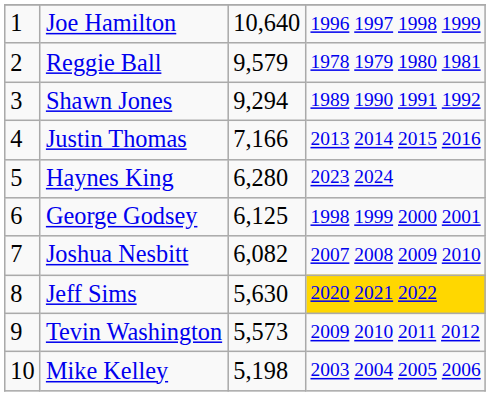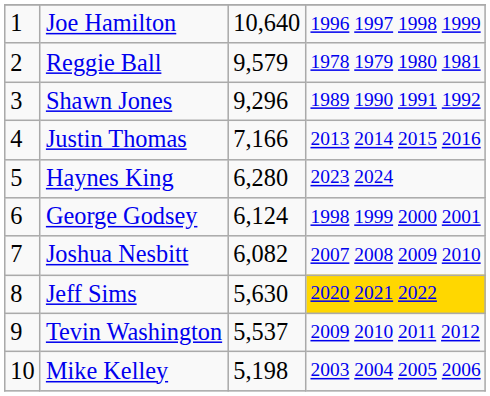 <table class="wikitable">
 <tr>
 </tr>
 <tr>
 <td>1</td>
 <td><a href='#'>Joe Hamilton</a></td>
 <td><abbr>10,640</abbr></td>
 <td style="font-size:80%;"><a href='#'>1996</a> <a href='#'>1997</a> <a href='#'>1998</a> <a href='#'>1999</a></td>
 </tr>
 <tr>
 <td>2</td>
 <td><a href='#'>Reggie Ball</a></td>
 <td><abbr>9,579</abbr></td>
 <td style="font-size:80%;"><a href='#'>1978</a> <a href='#'>1979</a> <a href='#'>1980</a> <a href='#'>1981</a></td>
 </tr>
 <tr>
 <td>3</td>
 <td><a href='#'>Shawn Jones</a></td>
-<td><abbr>9,294</abbr></td>
+<td><abbr>9,296</abbr></td>
 <td style="font-size:80%;"><a href='#'>1989</a> <a href='#'>1990</a> <a href='#'>1991</a> <a href='#'>1992</a></td>
 </tr>
 <tr>
 <td>4</td>
 <td><a href='#'>Justin Thomas</a></td>
 <td><abbr>7,166</abbr></td>
 <td style="font-size:80%;"><a href='#'>2013</a> <a href='#'>2014</a> <a href='#'>2015</a> <a href='#'>2016</a></td>
 </tr>
 <tr>
 <td>5</td>
 <td><a href='#'>Haynes King</a></td>
 <td><abbr>6,280</abbr></td>
 <td style="font-size:80%;"><a href='#'>2023</a> <a href='#'>2024</a></td>
 </tr>
 <tr>
 <td>6</td>
 <td><a href='#'>George Godsey</a></td>
-<td><abbr>6,125</abbr></td>
+<td><abbr>6,124</abbr></td>
 <td style="font-size:80%;"><a href='#'>1998</a> <a href='#'>1999</a> <a href='#'>2000</a> <a href='#'>2001</a></td>
 </tr>
 <tr>
 <td>7</td>
 <td><a href='#'>Joshua Nesbitt</a></td>
 <td><abbr>6,082</abbr></td>
 <td style="font-size:80%;"><a href='#'>2007</a> <a href='#'>2008</a> <a href='#'>2009</a> <a href='#'>2010</a></td>
 </tr>
 <tr>
 <td>8</td>
 <td><a href='#'>Jeff Sims</a></td>
 <td><abbr>5,630</abbr></td>
 <td style="background: gold; font-size:80%;"><a href='#'>2020</a> <a href='#'>2021</a> <a href='#'>2022</a></td>
 </tr>
 <tr>
 <td>9</td>
 <td><a href='#'>Tevin Washington</a></td>
-<td><abbr>5,573</abbr></td>
+<td><abbr>5,537</abbr></td>
 <td style="font-size:80%;"><a href='#'>2009</a> <a href='#'>2010</a> <a href='#'>2011</a> <a href='#'>2012</a></td>
 </tr>
 <tr>
 <td>10</td>
 <td><a href='#'>Mike Kelley</a></td>
 <td><abbr>5,198</abbr></td>
 <td style="font-size:80%;"><a href='#'>2003</a> <a href='#'>2004</a> <a href='#'>2005</a> <a href='#'>2006</a></td>
 </tr>
 </table>
